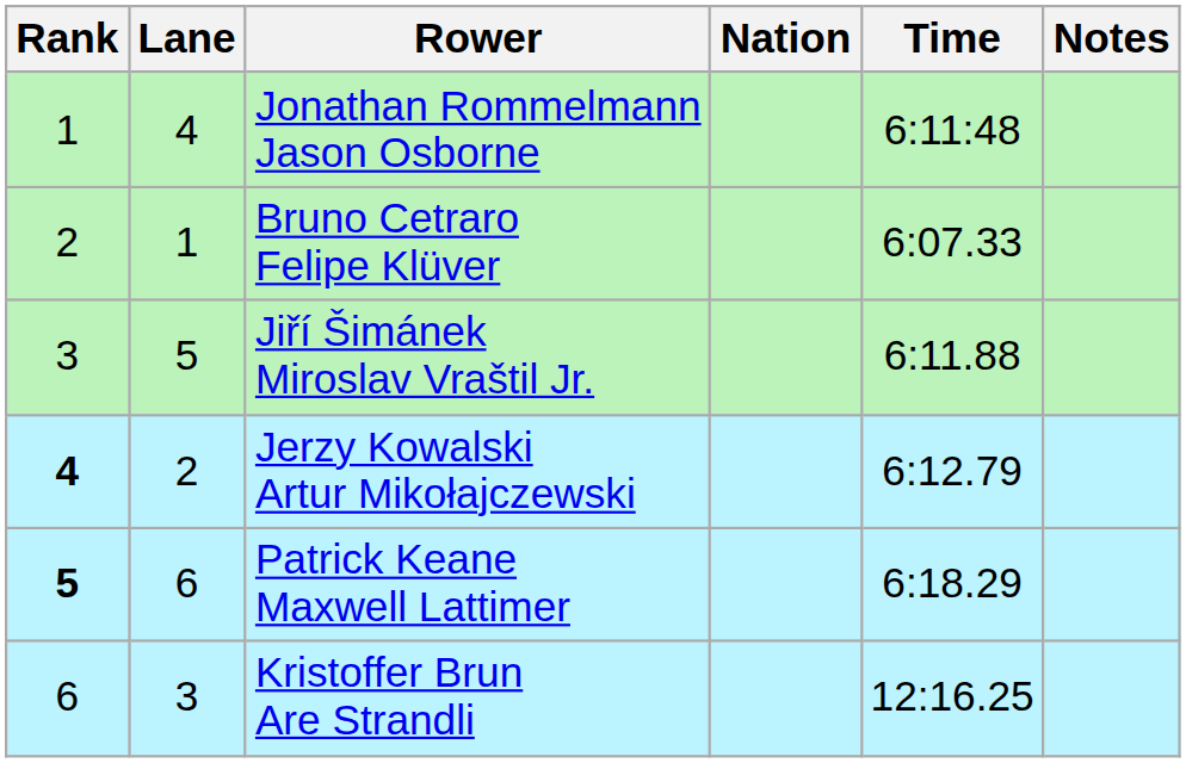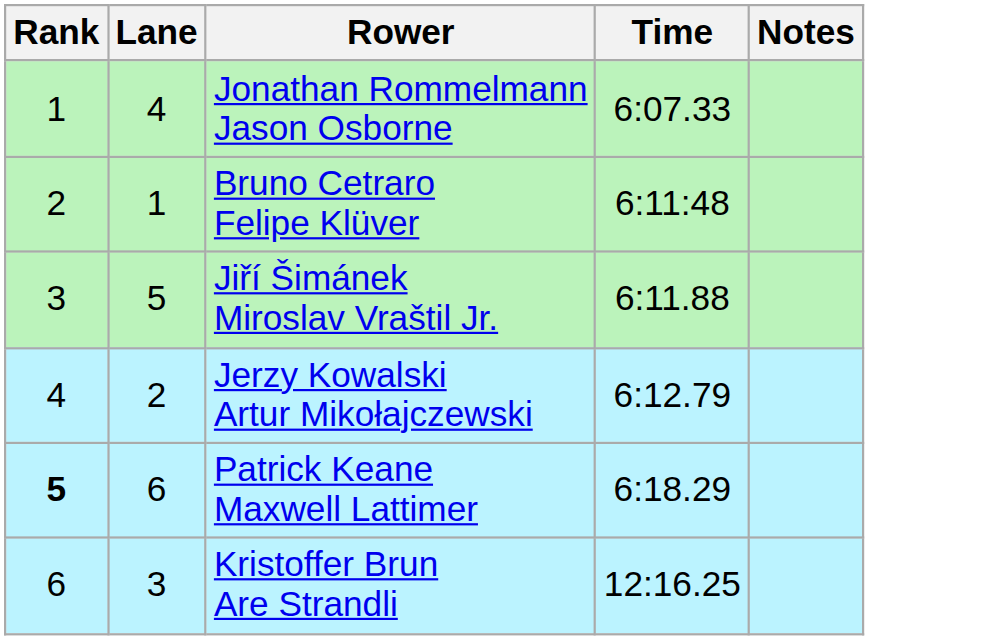 <table class="wikitable sortable" style="text-align:center">
 <tr>
 <th>Rank</th>
 <th>Lane</th>
 <th>Rower</th>
-<th>Nation</th>
 <th>Time</th>
 <th>Notes</th>
 </tr>
 <tr bgcolor=bbf3bb>
 <td>1</td>
 <td>4</td>
 <td align=left><a href='#'>Jonathan Rommelmann</a><br><a href='#'>Jason Osborne</a></td>
-<td align=left></td>
-<td>6:11:48</td>
+<td>6:07.33</td>
 <td></td>
 </tr>
 <tr bgcolor=bbf3bb>
 <td>2</td>
 <td>1</td>
 <td align="left"><a href='#'>Bruno Cetraro</a><br><a href='#'>Felipe Klüver</a></td>
-<td align="left"></td>
-<td>6:07.33</td>
+<td>6:11:48</td>
 <td></td>
 </tr>
 <tr bgcolor=bbf3bb>
 <td>3</td>
 <td>5</td>
 <td align="left"><a href='#'>Jiří Šimánek</a><br><a href='#'>Miroslav Vraštil Jr.</a></td>
-<td align=left></td>
 <td>6:11.88</td>
 <td></td>
 </tr>
 <tr bgcolor=bbf3ff>
-<td><strong>4</strong></td>
+<td>4</td>
 <td>2</td>
 <td align="left"><a href='#'>Jerzy Kowalski</a><br><a href='#'>Artur Mikołajczewski</a></td>
-<td align="left"></td>
 <td>6:12.79</td>
 <td></td>
 </tr>
 <tr bgcolor=bbf3ff>
 <td><strong>5</strong></td>
 <td>6</td>
 <td align="left"><a href='#'>Patrick Keane</a><br><a href='#'>Maxwell Lattimer</a></td>
-<td align="left"></td>
 <td>6:18.29</td>
 <td></td>
 </tr>
 <tr bgcolor=bbf3ff>
 <td>6</td>
 <td>3</td>
 <td align="left"><a href='#'>Kristoffer Brun</a><br><a href='#'>Are Strandli</a></td>
-<td align="left"></td>
 <td>12:16.25</td>
 <td></td>
 </tr>
 </table>
